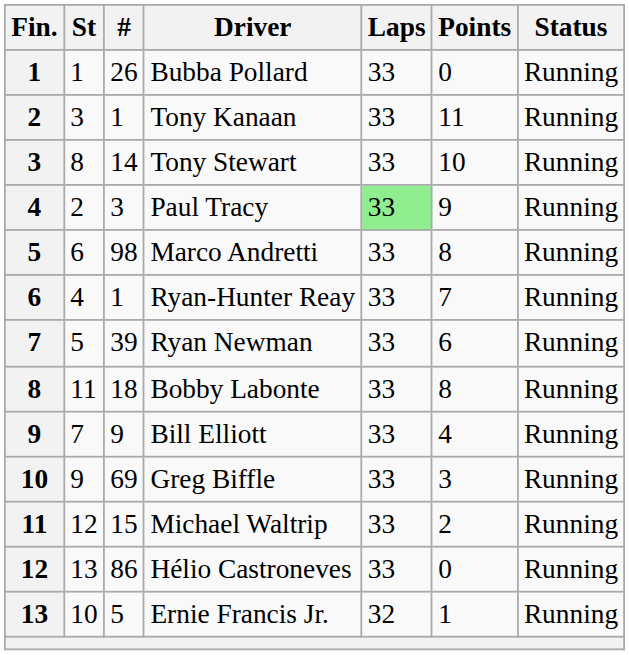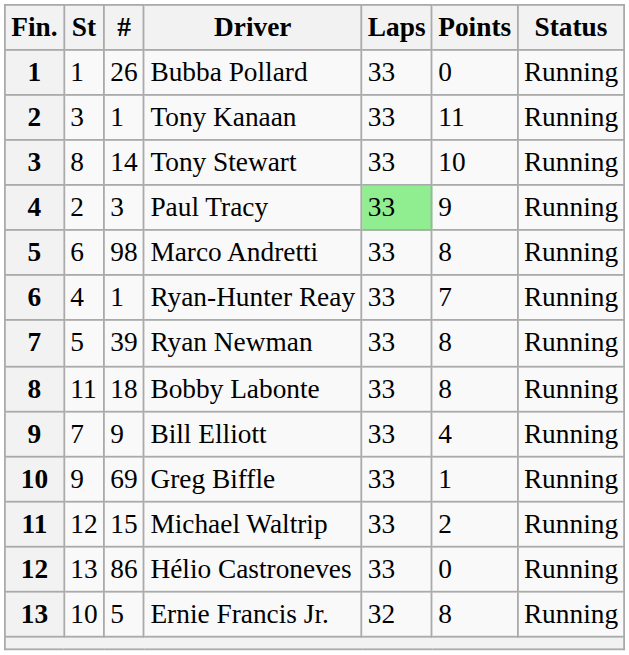 <table class="wikitable" style="font-size:95%">
 <tr>
 <th>Fin.</th>
 <th>St</th>
 <th>#</th>
 <th>Driver</th>
 <th>Laps</th>
 <th>Points</th>
 <th>Status</th>
 </tr>
 <tr>
 <th>1</th>
 <td>1</td>
 <td>26</td>
 <td>Bubba Pollard</td>
 <td>33</td>
 <td>0</td>
 <td>Running</td>
 </tr>
 <tr>
 <th>2</th>
 <td>3</td>
 <td>1</td>
 <td>Tony Kanaan</td>
 <td>33</td>
 <td>11</td>
 <td>Running</td>
 </tr>
 <tr>
 <th>3</th>
 <td>8</td>
 <td>14</td>
 <td>Tony Stewart</td>
 <td>33</td>
 <td>10</td>
 <td>Running</td>
 </tr>
 <tr>
 <th>4</th>
 <td>2</td>
 <td>3</td>
 <td>Paul Tracy</td>
 <td style="background: lightgreen;">33</td>
 <td>9</td>
 <td>Running</td>
 </tr>
 <tr>
 <th>5</th>
 <td>6</td>
 <td>98</td>
 <td>Marco Andretti</td>
 <td>33</td>
 <td>8</td>
 <td>Running</td>
 </tr>
 <tr>
 <th>6</th>
 <td>4</td>
 <td>1</td>
 <td>Ryan-Hunter Reay</td>
 <td>33</td>
 <td>7</td>
 <td>Running</td>
 </tr>
 <tr>
 <th>7</th>
 <td>5</td>
 <td>39</td>
 <td>Ryan Newman</td>
 <td>33</td>
-<td>6</td>
+<td>8</td>
 <td>Running</td>
 </tr>
 <tr>
 <th>8</th>
 <td>11</td>
 <td>18</td>
 <td>Bobby Labonte</td>
 <td>33</td>
 <td>8</td>
 <td>Running</td>
 </tr>
 <tr>
 <th>9</th>
 <td>7</td>
 <td>9</td>
 <td>Bill Elliott</td>
 <td>33</td>
 <td>4</td>
 <td>Running</td>
 </tr>
 <tr>
 <th>10</th>
 <td>9</td>
 <td>69</td>
 <td>Greg Biffle</td>
 <td>33</td>
-<td>3</td>
+<td>1</td>
 <td>Running</td>
 </tr>
 <tr>
 <th>11</th>
 <td>12</td>
 <td>15</td>
 <td>Michael Waltrip</td>
 <td>33</td>
 <td>2</td>
 <td>Running</td>
 </tr>
 <tr>
 <th>12</th>
 <td>13</td>
 <td>86</td>
 <td>Hélio Castroneves</td>
 <td>33</td>
 <td>0</td>
 <td>Running</td>
 </tr>
 <tr>
 <th>13</th>
 <td>10</td>
 <td>5</td>
 <td>Ernie Francis Jr.</td>
 <td>32</td>
-<td>1</td>
+<td>8</td>
 <td>Running</td>
 </tr>
 <tr>
 <th colspan="9"></th>
 </tr>
 </table>
